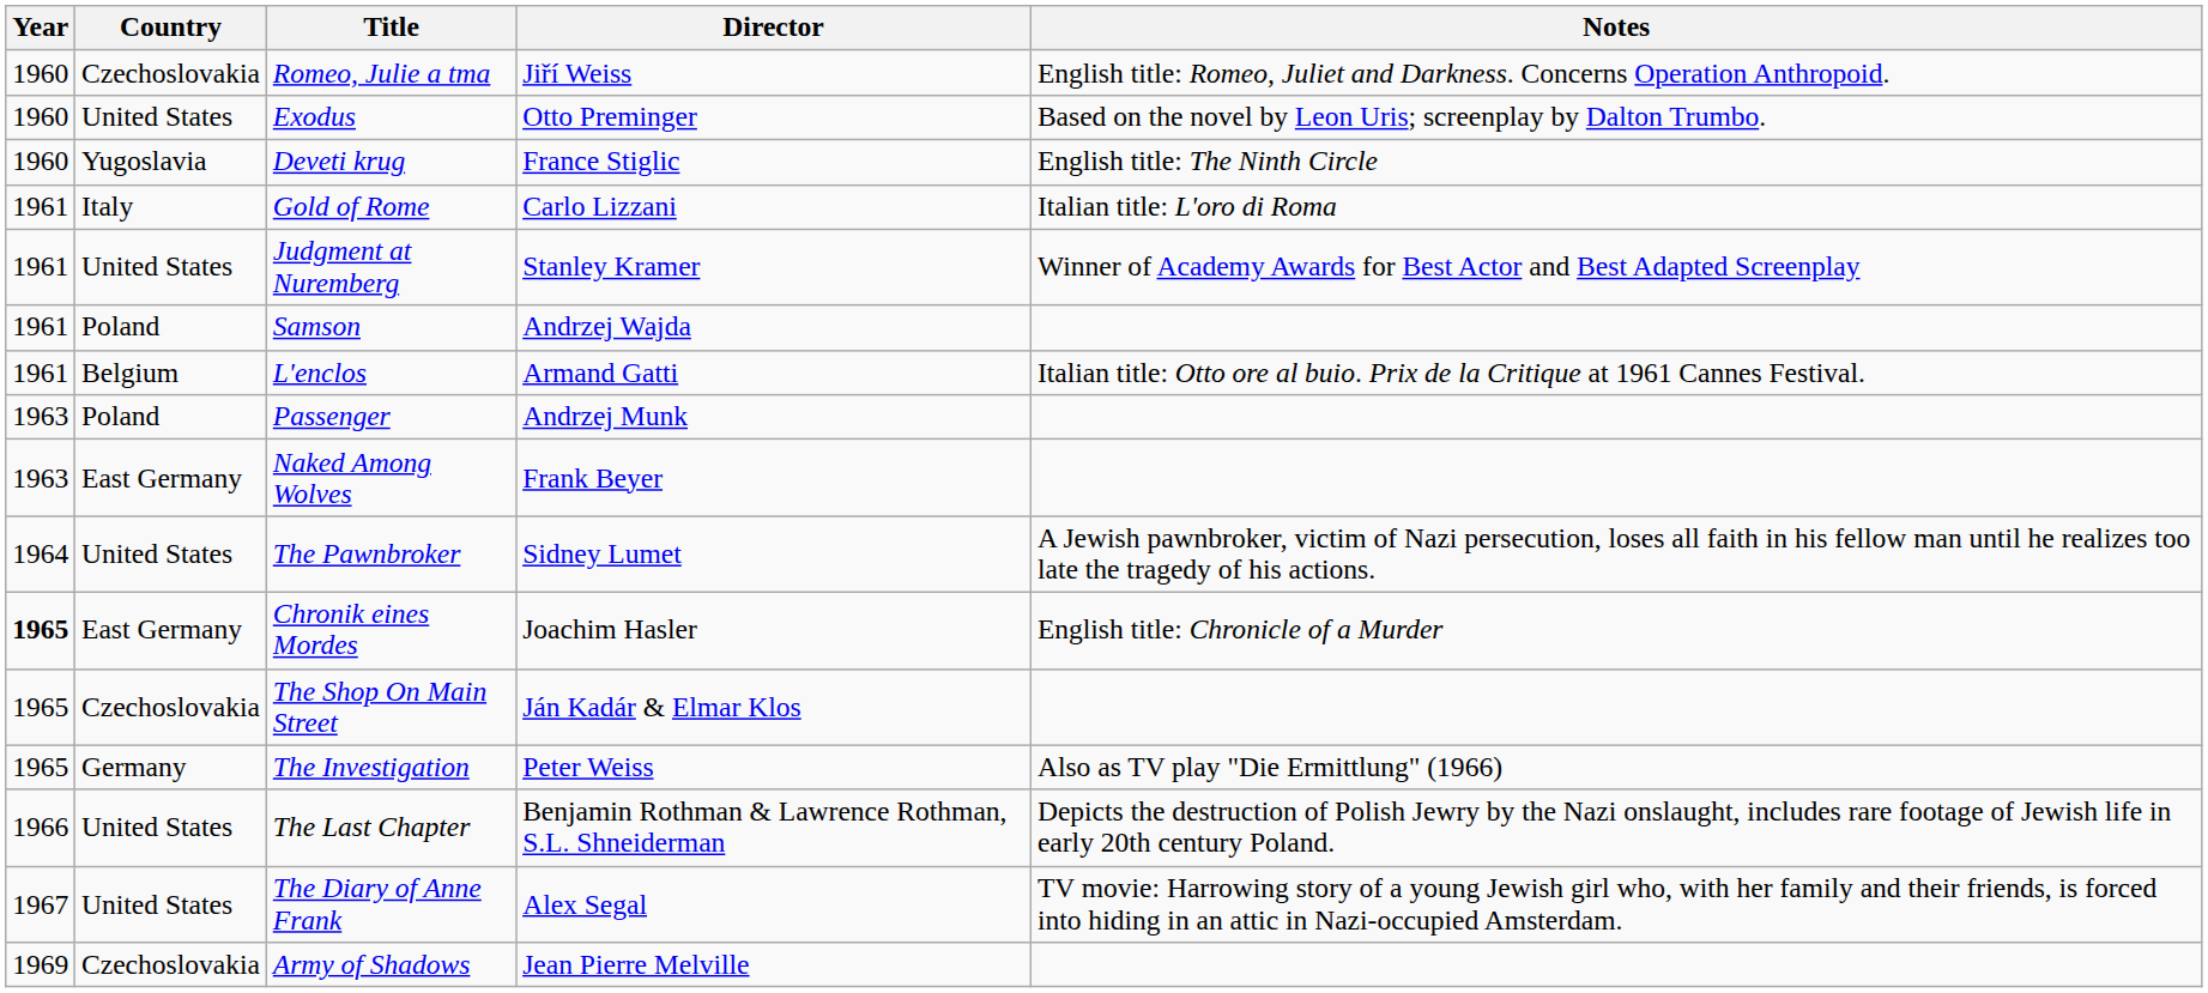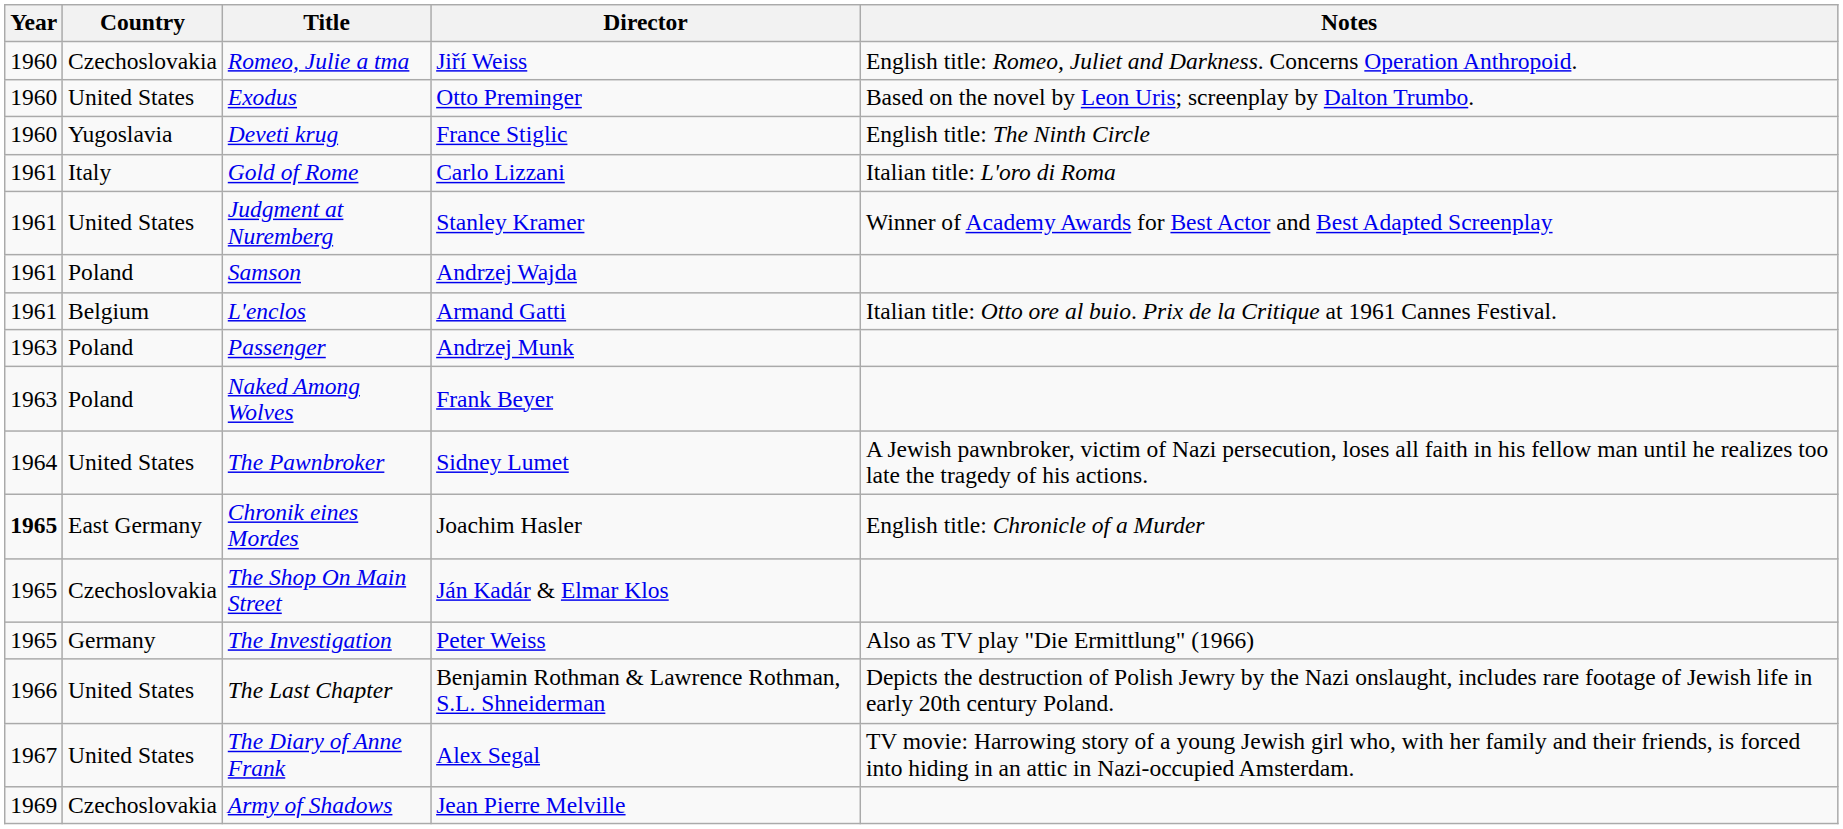 <table class="wikitable sortable">
 <tr>
 <th>Year</th>
 <th>Country</th>
 <th>Title</th>
 <th>Director</th>
 <th>Notes</th>
 </tr>
 <tr>
 <td>1960</td>
 <td>Czechoslovakia</td>
 <td><em><a href='#'>Romeo, Julie a tma</a></em></td>
 <td><a href='#'>Jiří Weiss</a></td>
 <td>English title: <em>Romeo, Juliet and Darkness</em>. Concerns <a href='#'>Operation Anthropoid</a>.</td>
 </tr>
 <tr>
 <td>1960</td>
 <td>United States</td>
 <td><em><a href='#'>Exodus</a></em></td>
 <td><a href='#'>Otto Preminger</a></td>
 <td>Based on the novel by <a href='#'>Leon Uris</a>; screenplay by <a href='#'>Dalton Trumbo</a>.</td>
 </tr>
 <tr>
 <td>1960</td>
 <td>Yugoslavia</td>
 <td><em><a href='#'>Deveti krug</a></em></td>
 <td><a href='#'>France Stiglic</a></td>
 <td>English title: <em>The Ninth Circle</em></td>
 </tr>
 <tr>
 <td>1961</td>
 <td>Italy</td>
 <td><em><a href='#'>Gold of Rome</a></em></td>
 <td><a href='#'>Carlo Lizzani</a></td>
 <td>Italian title: <em>L'oro di Roma</em></td>
 </tr>
 <tr>
 <td>1961</td>
 <td>United States</td>
 <td><em><a href='#'>Judgment at Nuremberg</a></em></td>
 <td><a href='#'>Stanley Kramer</a></td>
 <td>Winner of <a href='#'>Academy Awards</a> for <a href='#'>Best Actor</a> and <a href='#'>Best Adapted Screenplay</a></td>
 </tr>
 <tr>
 <td>1961</td>
 <td>Poland</td>
 <td><em><a href='#'>Samson</a></em></td>
 <td><a href='#'>Andrzej Wajda</a></td>
 <td></td>
 </tr>
 <tr>
 <td>1961</td>
 <td>Belgium</td>
 <td><em><a href='#'>L'enclos</a></em></td>
 <td><a href='#'>Armand Gatti</a></td>
 <td>Italian title: <em>Otto ore al buio</em>. <em>Prix de la Critique</em> at 1961 Cannes Festival.</td>
 </tr>
 <tr>
 <td>1963</td>
 <td>Poland</td>
 <td><em><a href='#'>Passenger</a></em></td>
 <td><a href='#'>Andrzej Munk</a></td>
 <td></td>
 </tr>
 <tr>
 <td>1963</td>
-<td>East Germany</td>
+<td>Poland</td>
 <td><em><a href='#'>Naked Among Wolves</a></em></td>
 <td><a href='#'>Frank Beyer</a></td>
 <td></td>
 </tr>
 <tr>
 <td>1964</td>
 <td>United States</td>
 <td><em><a href='#'>The Pawnbroker</a></em></td>
 <td><a href='#'>Sidney Lumet</a></td>
 <td>A Jewish pawnbroker, victim of Nazi persecution, loses all faith in his fellow man until he realizes too late the tragedy of his actions.</td>
 </tr>
 <tr>
 <td><strong>1965</strong></td>
 <td>East Germany</td>
 <td><em><a href='#'>Chronik eines Mordes</a></em></td>
 <td>Joachim Hasler</td>
 <td>English title: <em>Chronicle of a Murder</em></td>
 </tr>
 <tr>
 <td>1965</td>
 <td>Czechoslovakia</td>
 <td><em><a href='#'>The Shop On Main Street</a></em></td>
 <td><a href='#'>Ján Kadár</a> & <a href='#'>Elmar Klos</a></td>
 <td></td>
 </tr>
 <tr>
 <td>1965</td>
 <td>Germany</td>
 <td><em><a href='#'>The Investigation</a></em></td>
 <td><a href='#'>Peter Weiss</a></td>
 <td>Also as TV play "Die Ermittlung" (1966)</td>
 </tr>
 <tr>
 <td>1966</td>
 <td>United States</td>
 <td><em>The Last Chapter</em></td>
 <td>Benjamin Rothman & Lawrence Rothman, <a href='#'>S.L. Shneiderman</a></td>
 <td>Depicts the destruction of Polish Jewry by the Nazi onslaught, includes rare footage of Jewish life in early 20th century Poland.</td>
 </tr>
 <tr>
 <td>1967</td>
 <td>United States</td>
 <td><em><a href='#'>The Diary of Anne Frank</a></em></td>
 <td><a href='#'>Alex Segal</a></td>
 <td>TV movie: Harrowing story of a young Jewish girl who, with her family and their friends, is forced into hiding in an attic in Nazi-occupied Amsterdam.</td>
 </tr>
 <tr>
 <td>1969</td>
 <td>Czechoslovakia</td>
 <td><em><a href='#'>Army of Shadows</a></em></td>
 <td><a href='#'>Jean Pierre Melville</a></td>
 <td></td>
 </tr>
 </table>
